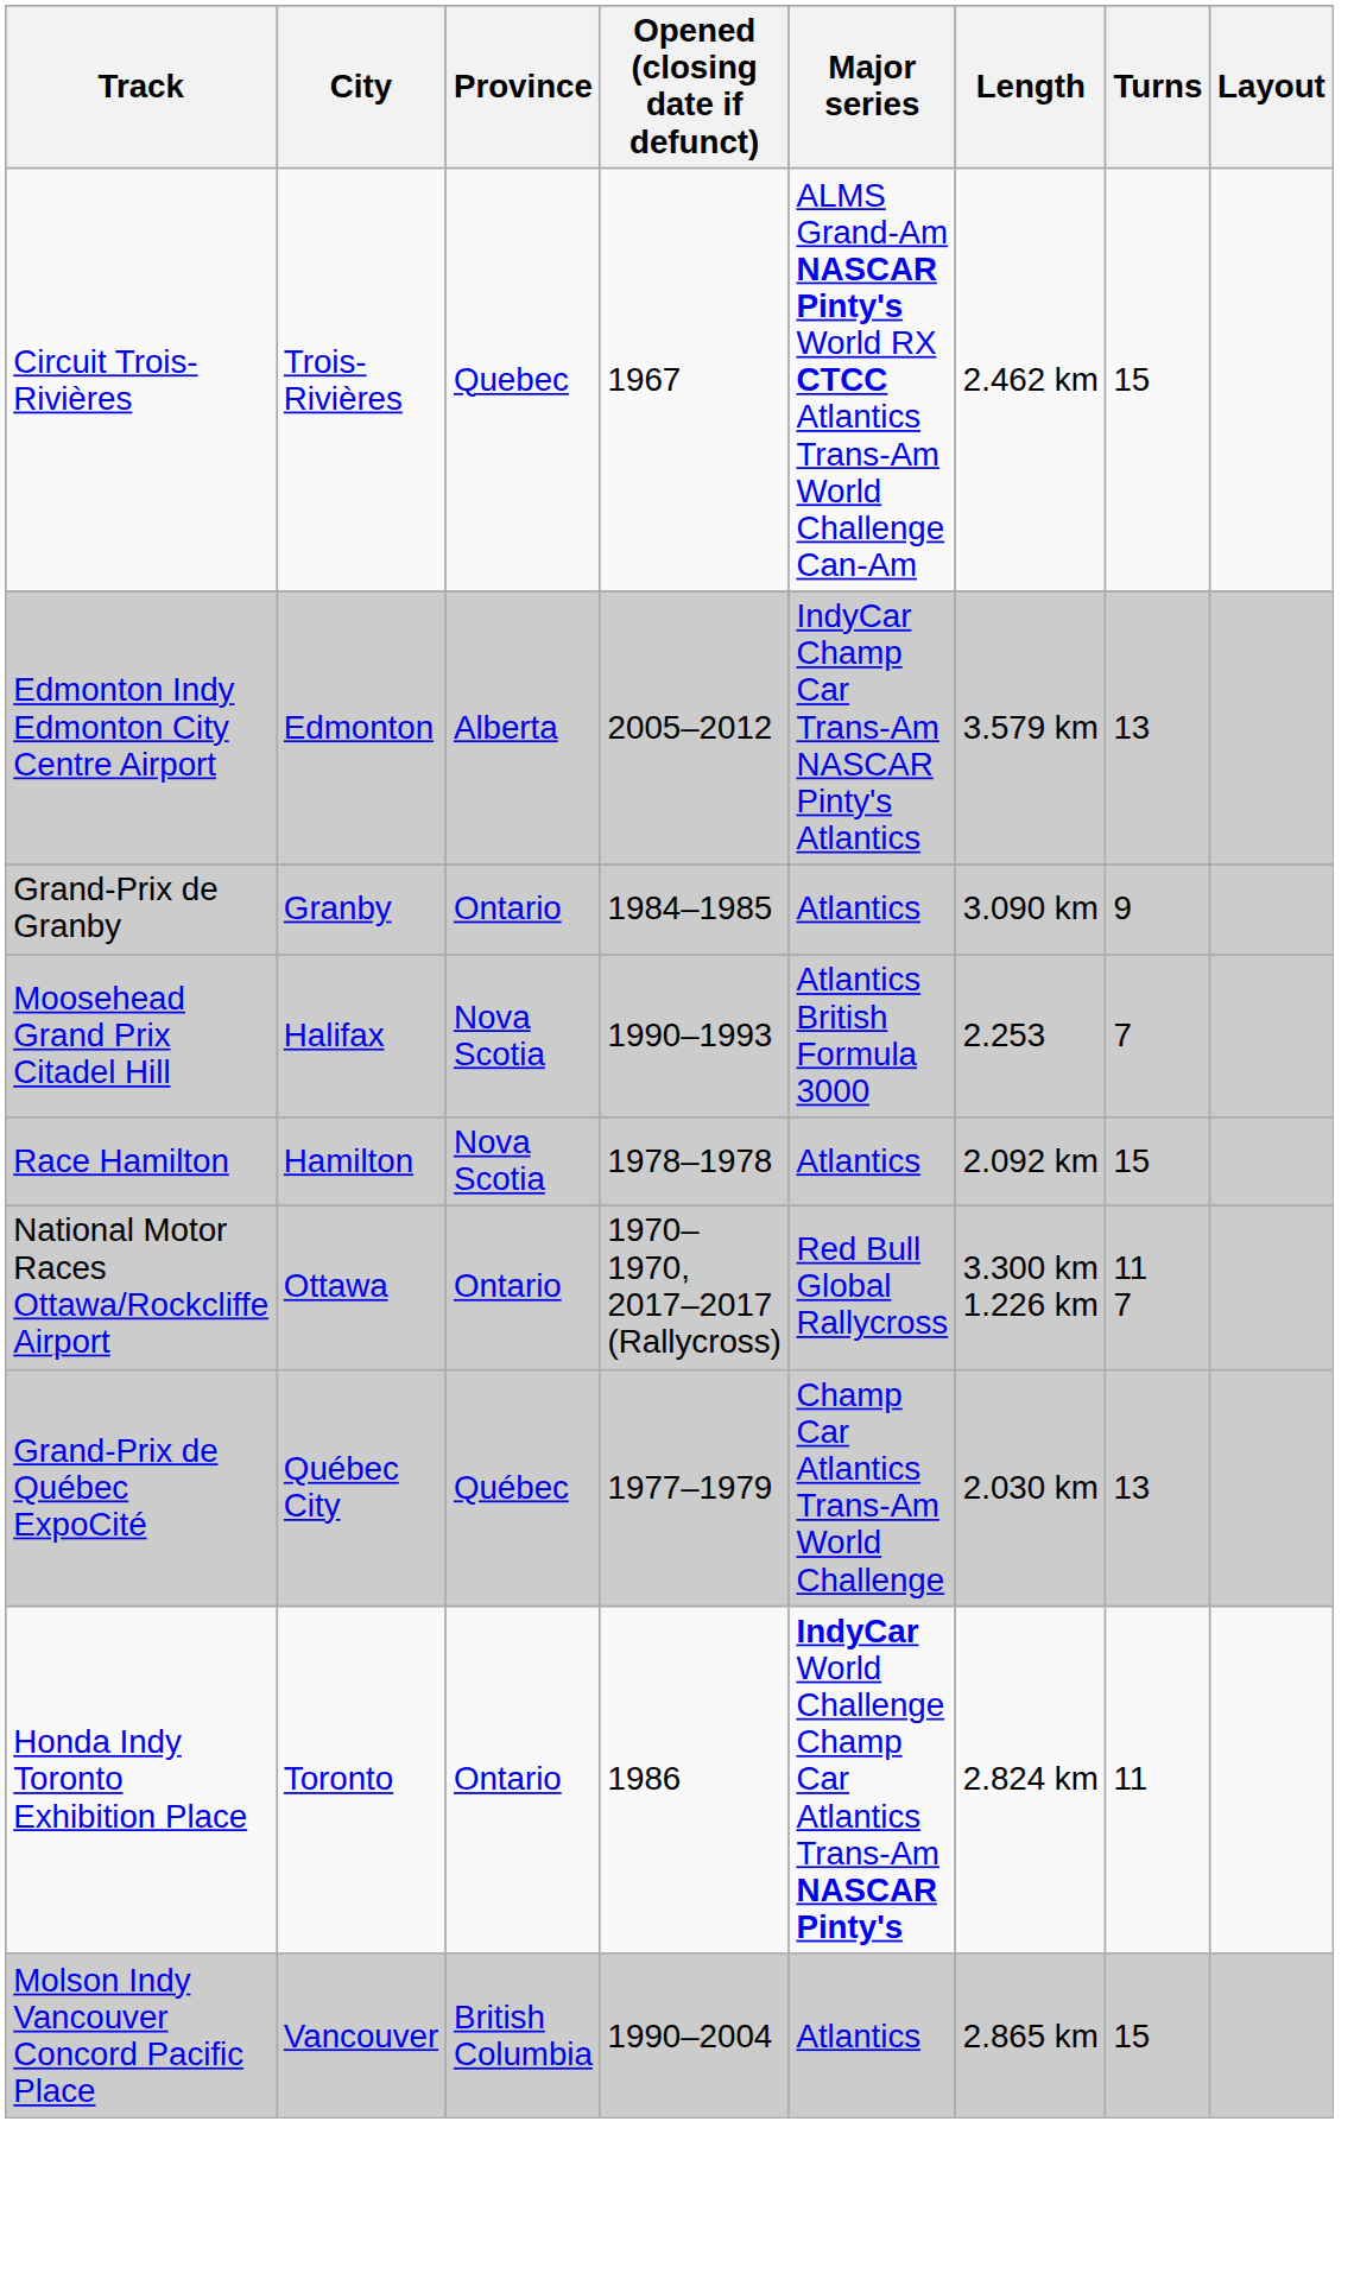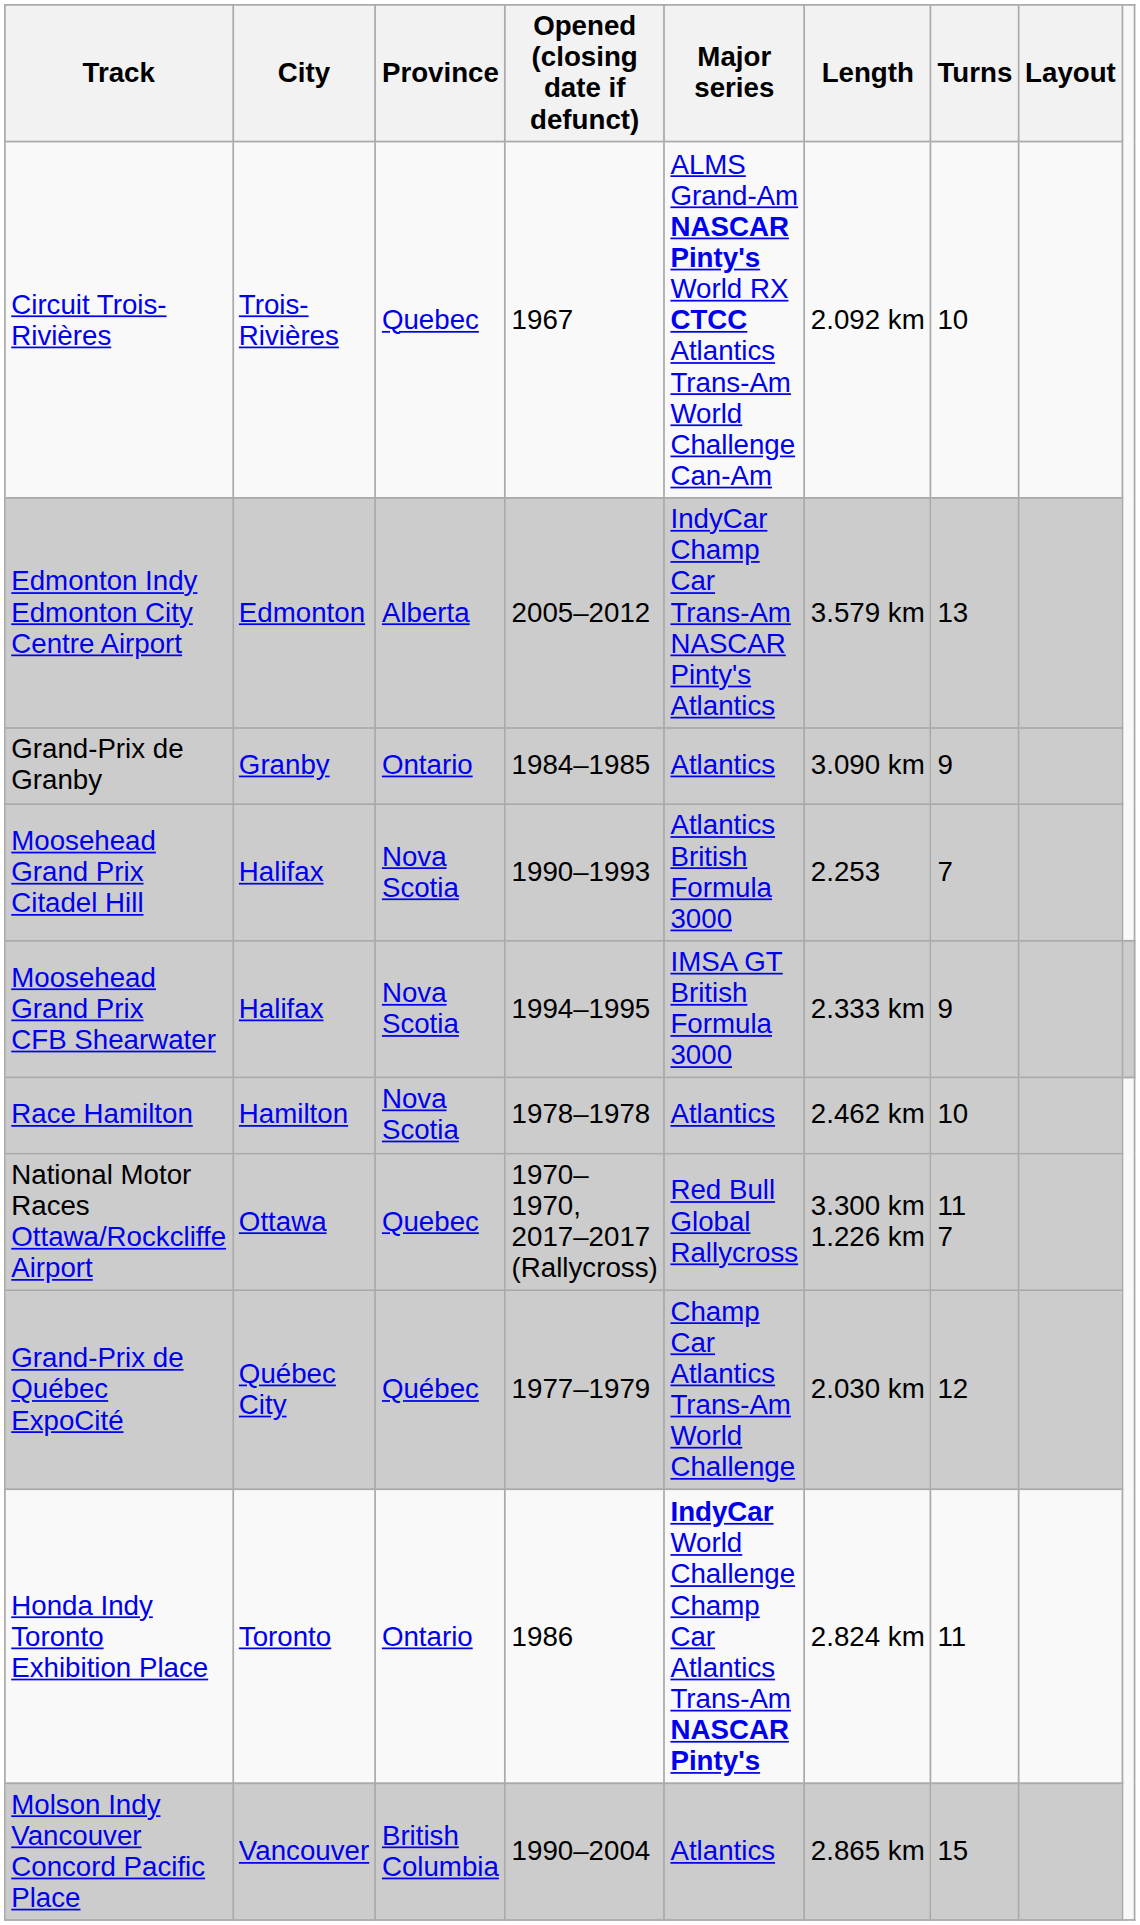 <table class="wikitable sortable">
 <tr>
 <th>Track</th>
 <th>City</th>
 <th>Province</th>
 <th>Opened<br>(closing date if defunct)</th>
 <th>Major series</th>
 <th>Length</th>
 <th>Turns</th>
 <th>Layout</th>
 </tr>
 <tr>
 <td><a href='#'>Circuit Trois-Rivières</a></td>
 <td><a href='#'>Trois-Rivières</a></td>
 <td><a href='#'>Quebec</a></td>
 <td>1967</td>
 <td><a href='#'>ALMS</a><br><a href='#'>Grand-Am</a><br><strong><a href='#'>NASCAR Pinty's</a></strong><br><a href='#'>World RX</a><br><strong><a href='#'>CTCC</a></strong><br><a href='#'>Atlantics</a> <br><a href='#'>Trans-Am</a><br><a href='#'>World Challenge</a><br><a href='#'>Can-Am</a></td>
-<td>2.462 km</td>
-<td>15</td>
+<td>2.092 km</td>
+<td>10</td>
 <td></td>
 </tr>
 <tr style="background:#CCCCCC;">
 <td><a href='#'>Edmonton Indy</a><br><a href='#'>Edmonton City Centre Airport</a></td>
 <td><a href='#'>Edmonton</a></td>
 <td><a href='#'>Alberta</a></td>
 <td>2005–2012</td>
 <td><a href='#'>IndyCar</a><br><a href='#'>Champ Car</a><br><a href='#'>Trans-Am</a><br><a href='#'>NASCAR Pinty's</a><br><a href='#'>Atlantics</a></td>
 <td>3.579 km</td>
 <td>13</td>
 <td></td>
 </tr>
 <tr style="background:#CCCCCC;">
 <td>Grand-Prix de Granby</td>
 <td><a href='#'>Granby</a></td>
 <td><a href='#'>Ontario</a></td>
 <td>1984–1985</td>
 <td><a href='#'>Atlantics</a></td>
 <td>3.090 km</td>
 <td>9</td>
 <td></td>
 </tr>
 <tr style="background:#CCCCCC;">
 <td><a href='#'>Moosehead Grand Prix</a><br><a href='#'>Citadel Hill</a></td>
 <td><a href='#'>Halifax</a></td>
 <td><a href='#'>Nova Scotia</a></td>
 <td>1990–1993</td>
 <td><a href='#'>Atlantics</a><br><a href='#'>British Formula 3000</a></td>
 <td>2.253</td>
 <td>7</td>
 <td></td>
 </tr>
 <tr style="background:#CCCCCC;">
+<td><a href='#'>Moosehead Grand Prix</a><br><a href='#'>CFB Shearwater</a></td>
+<td><a href='#'>Halifax</a></td>
+<td><a href='#'>Nova Scotia</a></td>
+<td>1994–1995</td>
+<td><a href='#'>IMSA GT</a><br><a href='#'>British Formula 3000</a></td>
+<td>2.333 km</td>
+<td>9</td>
+<td></td>
+<td></td>
+</tr>
+<tr style="background:#CCCCCC;">
 <td><a href='#'>Race Hamilton</a></td>
 <td><a href='#'>Hamilton</a></td>
 <td><a href='#'>Nova Scotia</a></td>
 <td>1978–1978</td>
 <td><a href='#'>Atlantics</a></td>
-<td>2.092 km</td>
-<td>15</td>
+<td>2.462 km</td>
+<td>10</td>
 <td></td>
 </tr>
 <tr style="background:#CCCCCC;">
 <td>National Motor Races<br><a href='#'>Ottawa/Rockcliffe Airport</a></td>
 <td><a href='#'>Ottawa</a></td>
-<td><a href='#'>Ontario</a></td>
+<td><a href='#'>Quebec</a></td>
 <td>1970–1970, 2017–2017 (Rallycross)</td>
 <td><a href='#'>Red Bull Global Rallycross</a></td>
 <td>3.300 km<br>1.226 km</td>
 <td>11<br>7</td>
 <td></td>
 </tr>
 <tr style="background:#CCCCCC;">
 <td><a href='#'>Grand-Prix de Québec</a><br><a href='#'>ExpoCité</a></td>
 <td><a href='#'>Québec City</a></td>
 <td><a href='#'>Québec</a></td>
 <td>1977–1979</td>
 <td><a href='#'>Champ Car</a><br><a href='#'>Atlantics</a><br><a href='#'>Trans-Am</a><br><a href='#'>World Challenge</a></td>
 <td>2.030 km</td>
-<td>13</td>
+<td>12</td>
 <td></td>
 </tr>
 <tr>
 <td><a href='#'>Honda Indy Toronto</a><br><a href='#'>Exhibition Place</a></td>
 <td><a href='#'>Toronto</a></td>
 <td><a href='#'>Ontario</a></td>
 <td>1986</td>
 <td><strong><a href='#'>IndyCar</a></strong><br><a href='#'>World Challenge</a><br><a href='#'>Champ Car</a><br><a href='#'>Atlantics</a><br><a href='#'>Trans-Am</a><br><strong><a href='#'>NASCAR Pinty's</a></strong></td>
 <td>2.824 km</td>
 <td>11</td>
 <td></td>
 </tr>
 <tr style="background:#CCCCCC;">
 <td><a href='#'>Molson Indy Vancouver</a><br><a href='#'>Concord Pacific Place</a></td>
 <td><a href='#'>Vancouver</a></td>
 <td><a href='#'>British Columbia</a></td>
 <td>1990–2004</td>
 <td><a href='#'>Atlantics</a></td>
 <td>2.865 km</td>
 <td>15</td>
 <td></td>
 </tr>
 </table>
